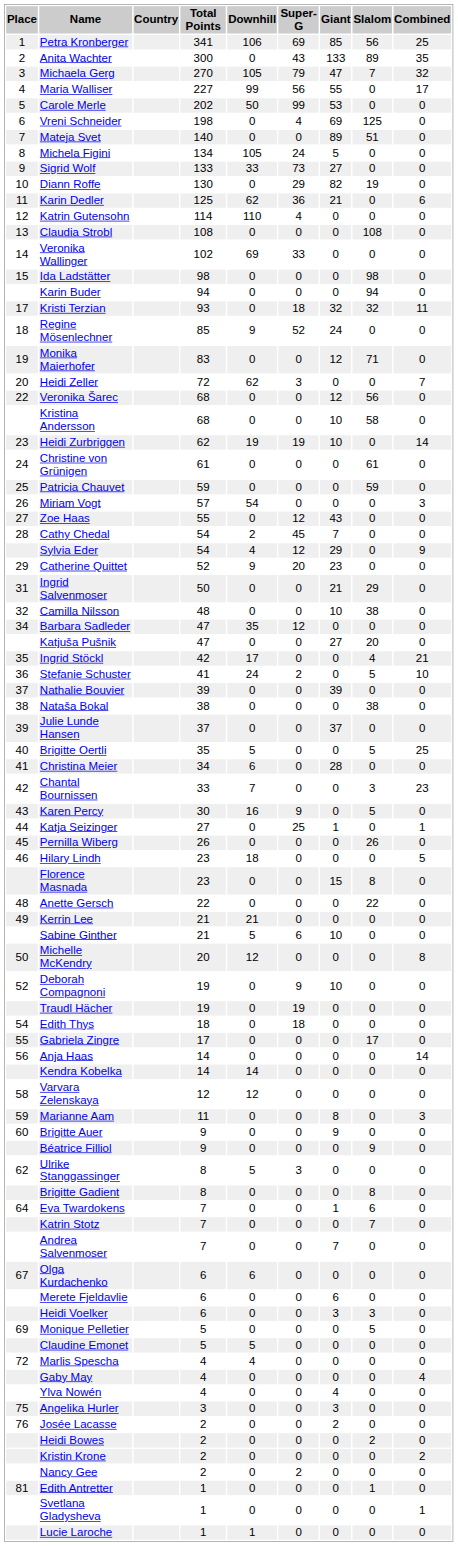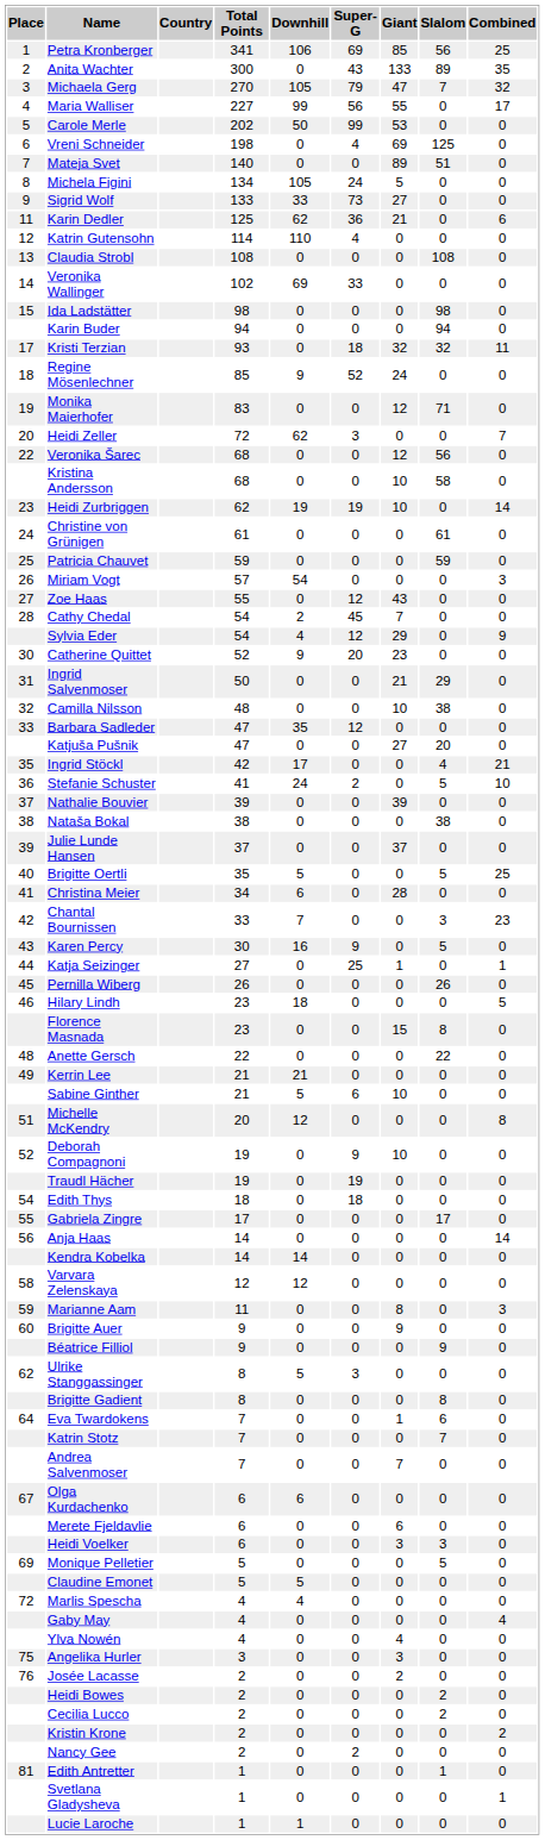 <table border="0" style="border: 1px solid #999; background-color:#FFFFFF; text-align:center">
 <tr align="center" bgcolor="#CCCCCC">
 <th>Place</th>
 <th>Name</th>
 <th>Country</th>
 <th>Total Points</th>
 <th>Downhill</th>
 <th>Super-G</th>
 <th>Giant</th>
 <th>Slalom</th>
 <th>Combined</th>
 </tr>
 <tr bgcolor="#EFEFEF">
 <td>1</td>
 <td align="left"><a href='#'>Petra Kronberger</a></td>
 <td align="left"></td>
 <td>341</td>
 <td>106</td>
 <td>69</td>
 <td>85</td>
 <td>56</td>
 <td>25</td>
 </tr>
 <tr>
 <td>2</td>
 <td align="left"><a href='#'>Anita Wachter</a></td>
 <td align="left"></td>
 <td>300</td>
 <td>0</td>
 <td>43</td>
 <td>133</td>
 <td>89</td>
 <td>35</td>
 </tr>
 <tr bgcolor="#EFEFEF">
 <td>3</td>
 <td align="left"><a href='#'>Michaela Gerg</a></td>
 <td align="left"></td>
 <td>270</td>
 <td>105</td>
 <td>79</td>
 <td>47</td>
 <td>7</td>
 <td>32</td>
 </tr>
 <tr>
 <td>4</td>
 <td align="left"><a href='#'>Maria Walliser</a></td>
 <td align="left"></td>
 <td>227</td>
 <td>99</td>
 <td>56</td>
 <td>55</td>
 <td>0</td>
 <td>17</td>
 </tr>
 <tr bgcolor="#EFEFEF">
 <td>5</td>
 <td align="left"><a href='#'>Carole Merle</a></td>
 <td align="left"></td>
 <td>202</td>
 <td>50</td>
 <td>99</td>
 <td>53</td>
 <td>0</td>
 <td>0</td>
 </tr>
 <tr>
 <td>6</td>
 <td align="left"><a href='#'>Vreni Schneider</a></td>
 <td align="left"></td>
 <td>198</td>
 <td>0</td>
 <td>4</td>
 <td>69</td>
 <td>125</td>
 <td>0</td>
 </tr>
 <tr bgcolor="#EFEFEF">
 <td>7</td>
 <td align="left"><a href='#'>Mateja Svet</a></td>
 <td align="left"></td>
 <td>140</td>
 <td>0</td>
 <td>0</td>
 <td>89</td>
 <td>51</td>
 <td>0</td>
 </tr>
 <tr>
 <td>8</td>
 <td align="left"><a href='#'>Michela Figini</a></td>
 <td align="left"></td>
 <td>134</td>
 <td>105</td>
 <td>24</td>
 <td>5</td>
 <td>0</td>
 <td>0</td>
 </tr>
 <tr bgcolor="#EFEFEF">
 <td>9</td>
 <td align="left"><a href='#'>Sigrid Wolf</a></td>
 <td align="left"></td>
 <td>133</td>
 <td>33</td>
 <td>73</td>
 <td>27</td>
 <td>0</td>
-<td>0</td>
-</tr>
-<tr>
-<td>10</td>
-<td align="left"><a href='#'>Diann Roffe</a></td>
-<td align="left"></td>
-<td>130</td>
-<td>0</td>
-<td>29</td>
-<td>82</td>
-<td>19</td>
 <td>0</td>
 </tr>
 <tr bgcolor="#EFEFEF">
 <td>11</td>
 <td align="left"><a href='#'>Karin Dedler</a></td>
 <td align="left"></td>
 <td>125</td>
 <td>62</td>
 <td>36</td>
 <td>21</td>
 <td>0</td>
 <td>6</td>
 </tr>
 <tr>
 <td>12</td>
 <td align="left"><a href='#'>Katrin Gutensohn</a></td>
 <td align="left"></td>
 <td>114</td>
 <td>110</td>
 <td>4</td>
 <td>0</td>
 <td>0</td>
 <td>0</td>
 </tr>
 <tr bgcolor="#EFEFEF">
 <td>13</td>
 <td align="left"><a href='#'>Claudia Strobl</a></td>
 <td align="left"></td>
 <td>108</td>
 <td>0</td>
 <td>0</td>
 <td>0</td>
 <td>108</td>
 <td>0</td>
 </tr>
 <tr>
 <td>14</td>
 <td align="left"><a href='#'>Veronika Wallinger</a></td>
 <td align="left"></td>
 <td>102</td>
 <td>69</td>
 <td>33</td>
 <td>0</td>
 <td>0</td>
 <td>0</td>
 </tr>
 <tr bgcolor="#EFEFEF">
 <td>15</td>
 <td align="left"><a href='#'>Ida Ladstätter</a></td>
 <td align="left"></td>
 <td>98</td>
 <td>0</td>
 <td>0</td>
 <td>0</td>
 <td>98</td>
 <td>0</td>
 </tr>
 <tr>
 <td></td>
 <td align="left"><a href='#'>Karin Buder</a></td>
 <td align="left"></td>
 <td>94</td>
 <td>0</td>
 <td>0</td>
 <td>0</td>
 <td>94</td>
 <td>0</td>
 </tr>
 <tr bgcolor="#EFEFEF">
 <td>17</td>
 <td align="left"><a href='#'>Kristi Terzian</a></td>
 <td align="left"></td>
 <td>93</td>
 <td>0</td>
 <td>18</td>
 <td>32</td>
 <td>32</td>
 <td>11</td>
 </tr>
 <tr>
 <td>18</td>
 <td align="left"><a href='#'>Regine Mösenlechner</a></td>
 <td align="left"></td>
 <td>85</td>
 <td>9</td>
 <td>52</td>
 <td>24</td>
 <td>0</td>
 <td>0</td>
 </tr>
 <tr bgcolor="#EFEFEF">
 <td>19</td>
 <td align="left"><a href='#'>Monika Maierhofer</a></td>
 <td align="left"></td>
 <td>83</td>
 <td>0</td>
 <td>0</td>
 <td>12</td>
 <td>71</td>
 <td>0</td>
 </tr>
 <tr>
 <td>20</td>
 <td align="left"><a href='#'>Heidi Zeller</a></td>
 <td align="left"></td>
 <td>72</td>
 <td>62</td>
 <td>3</td>
 <td>0</td>
 <td>0</td>
 <td>7</td>
 </tr>
 <tr bgcolor="#EFEFEF">
 <td>22</td>
 <td align="left"><a href='#'>Veronika Šarec</a></td>
 <td align="left"></td>
 <td>68</td>
 <td>0</td>
 <td>0</td>
 <td>12</td>
 <td>56</td>
 <td>0</td>
 </tr>
 <tr>
 <td></td>
 <td align="left"><a href='#'>Kristina Andersson</a></td>
 <td align="left"></td>
 <td>68</td>
 <td>0</td>
 <td>0</td>
 <td>10</td>
 <td>58</td>
 <td>0</td>
 </tr>
 <tr bgcolor="#EFEFEF">
 <td>23</td>
 <td align="left"><a href='#'>Heidi Zurbriggen</a></td>
 <td align="left"></td>
 <td>62</td>
 <td>19</td>
 <td>19</td>
 <td>10</td>
 <td>0</td>
 <td>14</td>
 </tr>
 <tr>
 <td>24</td>
 <td align="left"><a href='#'>Christine von Grünigen</a></td>
 <td align="left"></td>
 <td>61</td>
 <td>0</td>
 <td>0</td>
 <td>0</td>
 <td>61</td>
 <td>0</td>
 </tr>
 <tr bgcolor="#EFEFEF">
 <td>25</td>
 <td align="left"><a href='#'>Patricia Chauvet</a></td>
 <td align="left"></td>
 <td>59</td>
 <td>0</td>
 <td>0</td>
 <td>0</td>
 <td>59</td>
 <td>0</td>
 </tr>
 <tr>
 <td>26</td>
 <td align="left"><a href='#'>Miriam Vogt</a></td>
 <td align="left"></td>
 <td>57</td>
 <td>54</td>
 <td>0</td>
 <td>0</td>
 <td>0</td>
 <td>3</td>
 </tr>
 <tr bgcolor="#EFEFEF">
 <td>27</td>
 <td align="left"><a href='#'>Zoe Haas</a></td>
 <td align="left"></td>
 <td>55</td>
 <td>0</td>
 <td>12</td>
 <td>43</td>
 <td>0</td>
 <td>0</td>
 </tr>
 <tr>
 <td>28</td>
 <td align="left"><a href='#'>Cathy Chedal</a></td>
 <td align="left"></td>
 <td>54</td>
 <td>2</td>
 <td>45</td>
 <td>7</td>
 <td>0</td>
 <td>0</td>
 </tr>
 <tr bgcolor="#EFEFEF">
 <td></td>
 <td align="left"><a href='#'>Sylvia Eder</a></td>
 <td align="left"></td>
 <td>54</td>
 <td>4</td>
 <td>12</td>
 <td>29</td>
 <td>0</td>
 <td>9</td>
 </tr>
 <tr>
-<td>29</td>
+<td>30</td>
 <td align="left"><a href='#'>Catherine Quittet</a></td>
 <td align="left"></td>
 <td>52</td>
 <td>9</td>
 <td>20</td>
 <td>23</td>
 <td>0</td>
 <td>0</td>
 </tr>
 <tr bgcolor="#EFEFEF">
 <td>31</td>
 <td align="left"><a href='#'>Ingrid Salvenmoser</a></td>
 <td align="left"></td>
 <td>50</td>
 <td>0</td>
 <td>0</td>
 <td>21</td>
 <td>29</td>
 <td>0</td>
 </tr>
 <tr>
 <td>32</td>
 <td align="left"><a href='#'>Camilla Nilsson</a></td>
 <td align="left"></td>
 <td>48</td>
 <td>0</td>
 <td>0</td>
 <td>10</td>
 <td>38</td>
 <td>0</td>
 </tr>
 <tr bgcolor="#EFEFEF">
-<td>34</td>
+<td>33</td>
 <td align="left"><a href='#'>Barbara Sadleder</a></td>
 <td align="left"></td>
 <td>47</td>
 <td>35</td>
 <td>12</td>
 <td>0</td>
 <td>0</td>
 <td>0</td>
 </tr>
 <tr>
 <td></td>
 <td align="left"><a href='#'>Katjuša Pušnik</a></td>
 <td align="left"></td>
 <td>47</td>
 <td>0</td>
 <td>0</td>
 <td>27</td>
 <td>20</td>
 <td>0</td>
 </tr>
 <tr bgcolor="#EFEFEF">
 <td>35</td>
 <td align="left"><a href='#'>Ingrid Stöckl</a></td>
 <td align="left"></td>
 <td>42</td>
 <td>17</td>
 <td>0</td>
 <td>0</td>
 <td>4</td>
 <td>21</td>
 </tr>
 <tr>
 <td>36</td>
 <td align="left"><a href='#'>Stefanie Schuster</a></td>
 <td align="left"></td>
 <td>41</td>
 <td>24</td>
 <td>2</td>
 <td>0</td>
 <td>5</td>
 <td>10</td>
 </tr>
 <tr bgcolor="#EFEFEF">
 <td>37</td>
 <td align="left"><a href='#'>Nathalie Bouvier</a></td>
 <td align="left"></td>
 <td>39</td>
 <td>0</td>
 <td>0</td>
 <td>39</td>
 <td>0</td>
 <td>0</td>
 </tr>
 <tr>
 <td>38</td>
 <td align="left"><a href='#'>Nataša Bokal</a></td>
 <td align="left"></td>
 <td>38</td>
 <td>0</td>
 <td>0</td>
 <td>0</td>
 <td>38</td>
 <td>0</td>
 </tr>
 <tr bgcolor="#EFEFEF">
 <td>39</td>
 <td align="left"><a href='#'>Julie Lunde Hansen</a></td>
 <td align="left"></td>
 <td>37</td>
 <td>0</td>
 <td>0</td>
 <td>37</td>
 <td>0</td>
 <td>0</td>
 </tr>
 <tr>
 <td>40</td>
 <td align="left"><a href='#'>Brigitte Oertli</a></td>
 <td align="left"></td>
 <td>35</td>
 <td>5</td>
 <td>0</td>
 <td>0</td>
 <td>5</td>
 <td>25</td>
 </tr>
 <tr bgcolor="#EFEFEF">
 <td>41</td>
 <td align="left"><a href='#'>Christina Meier</a></td>
 <td align="left"></td>
 <td>34</td>
 <td>6</td>
 <td>0</td>
 <td>28</td>
 <td>0</td>
 <td>0</td>
 </tr>
 <tr>
 <td>42</td>
 <td align="left"><a href='#'>Chantal Bournissen</a></td>
 <td align="left"></td>
 <td>33</td>
 <td>7</td>
 <td>0</td>
 <td>0</td>
 <td>3</td>
 <td>23</td>
 </tr>
 <tr bgcolor="#EFEFEF">
 <td>43</td>
 <td align="left"><a href='#'>Karen Percy</a></td>
 <td align="left"></td>
 <td>30</td>
 <td>16</td>
 <td>9</td>
 <td>0</td>
 <td>5</td>
 <td>0</td>
 </tr>
 <tr>
 <td>44</td>
 <td align="left"><a href='#'>Katja Seizinger</a></td>
 <td align="left"></td>
 <td>27</td>
 <td>0</td>
 <td>25</td>
 <td>1</td>
 <td>0</td>
 <td>1</td>
 </tr>
 <tr bgcolor="#EFEFEF">
 <td>45</td>
 <td align="left"><a href='#'>Pernilla Wiberg</a></td>
 <td align="left"></td>
 <td>26</td>
 <td>0</td>
 <td>0</td>
 <td>0</td>
 <td>26</td>
 <td>0</td>
 </tr>
 <tr>
 <td>46</td>
 <td align="left"><a href='#'>Hilary Lindh</a></td>
 <td align="left"></td>
 <td>23</td>
 <td>18</td>
 <td>0</td>
 <td>0</td>
 <td>0</td>
 <td>5</td>
 </tr>
 <tr bgcolor="#EFEFEF">
 <td></td>
 <td align="left"><a href='#'>Florence Masnada</a></td>
 <td align="left"></td>
 <td>23</td>
 <td>0</td>
 <td>0</td>
 <td>15</td>
 <td>8</td>
 <td>0</td>
 </tr>
 <tr>
 <td>48</td>
 <td align="left"><a href='#'>Anette Gersch</a></td>
 <td align="left"></td>
 <td>22</td>
 <td>0</td>
 <td>0</td>
 <td>0</td>
 <td>22</td>
 <td>0</td>
 </tr>
 <tr bgcolor="#EFEFEF">
 <td>49</td>
 <td align="left"><a href='#'>Kerrin Lee</a></td>
 <td align="left"></td>
 <td>21</td>
 <td>21</td>
 <td>0</td>
 <td>0</td>
 <td>0</td>
 <td>0</td>
 </tr>
 <tr>
 <td></td>
 <td align="left"><a href='#'>Sabine Ginther</a></td>
 <td align="left"></td>
 <td>21</td>
 <td>5</td>
 <td>6</td>
 <td>10</td>
 <td>0</td>
 <td>0</td>
 </tr>
 <tr bgcolor="#EFEFEF">
-<td>50</td>
+<td>51</td>
 <td align="left"><a href='#'>Michelle McKendry</a></td>
 <td align="left"></td>
 <td>20</td>
 <td>12</td>
 <td>0</td>
 <td>0</td>
 <td>0</td>
 <td>8</td>
 </tr>
 <tr>
 <td>52</td>
 <td align="left"><a href='#'>Deborah Compagnoni</a></td>
 <td align="left"></td>
 <td>19</td>
 <td>0</td>
 <td>9</td>
 <td>10</td>
 <td>0</td>
 <td>0</td>
 </tr>
 <tr bgcolor="#EFEFEF">
 <td></td>
 <td align="left"><a href='#'>Traudl Hächer</a></td>
 <td align="left"></td>
 <td>19</td>
 <td>0</td>
 <td>19</td>
 <td>0</td>
 <td>0</td>
 <td>0</td>
 </tr>
 <tr>
 <td>54</td>
 <td align="left"><a href='#'>Edith Thys</a></td>
 <td align="left"></td>
 <td>18</td>
 <td>0</td>
 <td>18</td>
 <td>0</td>
 <td>0</td>
 <td>0</td>
 </tr>
 <tr bgcolor="#EFEFEF">
 <td>55</td>
 <td align="left"><a href='#'>Gabriela Zingre</a></td>
 <td align="left"></td>
 <td>17</td>
 <td>0</td>
 <td>0</td>
 <td>0</td>
 <td>17</td>
 <td>0</td>
 </tr>
 <tr>
 <td>56</td>
 <td align="left"><a href='#'>Anja Haas</a></td>
 <td align="left"></td>
 <td>14</td>
 <td>0</td>
 <td>0</td>
 <td>0</td>
 <td>0</td>
 <td>14</td>
 </tr>
 <tr bgcolor="#EFEFEF">
 <td></td>
 <td align="left"><a href='#'>Kendra Kobelka</a></td>
 <td align="left"></td>
 <td>14</td>
 <td>14</td>
 <td>0</td>
 <td>0</td>
 <td>0</td>
 <td>0</td>
 </tr>
 <tr>
 <td>58</td>
 <td align="left"><a href='#'>Varvara Zelenskaya</a></td>
 <td align="left"></td>
 <td>12</td>
 <td>12</td>
 <td>0</td>
 <td>0</td>
 <td>0</td>
 <td>0</td>
 </tr>
 <tr bgcolor="#EFEFEF">
 <td>59</td>
 <td align="left"><a href='#'>Marianne Aam</a></td>
 <td align="left"></td>
 <td>11</td>
 <td>0</td>
 <td>0</td>
 <td>8</td>
 <td>0</td>
 <td>3</td>
 </tr>
 <tr>
 <td>60</td>
 <td align="left"><a href='#'>Brigitte Auer</a></td>
 <td align="left"></td>
 <td>9</td>
 <td>0</td>
 <td>0</td>
 <td>9</td>
 <td>0</td>
 <td>0</td>
 </tr>
 <tr bgcolor="#EFEFEF">
 <td></td>
 <td align="left"><a href='#'>Béatrice Filliol</a></td>
 <td align="left"></td>
 <td>9</td>
 <td>0</td>
 <td>0</td>
 <td>0</td>
 <td>9</td>
 <td>0</td>
 </tr>
 <tr>
 <td>62</td>
 <td align="left"><a href='#'>Ulrike Stanggassinger</a></td>
 <td align="left"></td>
 <td>8</td>
 <td>5</td>
 <td>3</td>
 <td>0</td>
 <td>0</td>
 <td>0</td>
 </tr>
 <tr bgcolor="#EFEFEF">
 <td></td>
 <td align="left"><a href='#'>Brigitte Gadient</a></td>
 <td align="left"></td>
 <td>8</td>
 <td>0</td>
 <td>0</td>
 <td>0</td>
 <td>8</td>
 <td>0</td>
 </tr>
 <tr>
 <td>64</td>
 <td align="left"><a href='#'>Eva Twardokens</a></td>
 <td align="left"></td>
 <td>7</td>
 <td>0</td>
 <td>0</td>
 <td>1</td>
 <td>6</td>
 <td>0</td>
 </tr>
 <tr bgcolor="#EFEFEF">
 <td></td>
 <td align="left"><a href='#'>Katrin Stotz</a></td>
 <td align="left"></td>
 <td>7</td>
 <td>0</td>
 <td>0</td>
 <td>0</td>
 <td>7</td>
 <td>0</td>
 </tr>
 <tr>
 <td></td>
 <td align="left"><a href='#'>Andrea Salvenmoser</a></td>
 <td align="left"></td>
 <td>7</td>
 <td>0</td>
 <td>0</td>
 <td>7</td>
 <td>0</td>
 <td>0</td>
 </tr>
 <tr bgcolor="#EFEFEF">
 <td>67</td>
 <td align="left"><a href='#'>Olga Kurdachenko</a></td>
 <td align="left"></td>
 <td>6</td>
 <td>6</td>
 <td>0</td>
 <td>0</td>
 <td>0</td>
 <td>0</td>
 </tr>
 <tr>
 <td></td>
 <td align="left"><a href='#'>Merete Fjeldavlie</a></td>
 <td align="left"></td>
 <td>6</td>
 <td>0</td>
 <td>0</td>
 <td>6</td>
 <td>0</td>
 <td>0</td>
 </tr>
 <tr bgcolor="#EFEFEF">
 <td></td>
 <td align="left"><a href='#'>Heidi Voelker</a></td>
 <td align="left"></td>
 <td>6</td>
 <td>0</td>
 <td>0</td>
 <td>3</td>
 <td>3</td>
 <td>0</td>
 </tr>
 <tr>
 <td>69</td>
 <td align="left"><a href='#'>Monique Pelletier</a></td>
 <td align="left"></td>
 <td>5</td>
 <td>0</td>
 <td>0</td>
 <td>0</td>
 <td>5</td>
 <td>0</td>
 </tr>
 <tr bgcolor="#EFEFEF">
 <td></td>
 <td align="left"><a href='#'>Claudine Emonet</a></td>
 <td align="left"></td>
 <td>5</td>
 <td>5</td>
 <td>0</td>
 <td>0</td>
 <td>0</td>
 <td>0</td>
 </tr>
 <tr>
 <td>72</td>
 <td align="left"><a href='#'>Marlis Spescha</a></td>
 <td align="left"></td>
 <td>4</td>
 <td>4</td>
 <td>0</td>
 <td>0</td>
 <td>0</td>
 <td>0</td>
 </tr>
 <tr bgcolor="#EFEFEF">
 <td></td>
 <td align="left"><a href='#'>Gaby May</a></td>
 <td align="left"></td>
 <td>4</td>
 <td>0</td>
 <td>0</td>
 <td>0</td>
 <td>0</td>
 <td>4</td>
 </tr>
 <tr>
 <td></td>
 <td align="left"><a href='#'>Ylva Nowén</a></td>
 <td align="left"></td>
 <td>4</td>
 <td>0</td>
 <td>0</td>
 <td>4</td>
 <td>0</td>
 <td>0</td>
 </tr>
 <tr bgcolor="#EFEFEF">
 <td>75</td>
 <td align="left"><a href='#'>Angelika Hurler</a></td>
 <td align="left"></td>
 <td>3</td>
 <td>0</td>
 <td>0</td>
 <td>3</td>
 <td>0</td>
 <td>0</td>
 </tr>
 <tr>
 <td>76</td>
 <td align="left"><a href='#'>Josée Lacasse</a></td>
 <td align="left"></td>
 <td>2</td>
 <td>0</td>
 <td>0</td>
 <td>2</td>
 <td>0</td>
 <td>0</td>
 </tr>
 <tr bgcolor="#EFEFEF">
 <td></td>
 <td align="left"><a href='#'>Heidi Bowes</a></td>
 <td align="left"></td>
 <td>2</td>
 <td>0</td>
 <td>0</td>
 <td>0</td>
 <td>2</td>
 <td>0</td>
 </tr>
+<tr>
+<td></td>
+<td align="left"><a href='#'>Cecilia Lucco</a></td>
+<td align="left"></td>
+<td>2</td>
+<td>0</td>
+<td>0</td>
+<td>0</td>
+<td>2</td>
+<td>0</td>
+</tr>
 <tr bgcolor="#EFEFEF">
 <td></td>
 <td align="left"><a href='#'>Kristin Krone</a></td>
 <td align="left"></td>
 <td>2</td>
 <td>0</td>
 <td>0</td>
 <td>0</td>
 <td>0</td>
 <td>2</td>
 </tr>
 <tr>
 <td></td>
 <td align="left"><a href='#'>Nancy Gee</a></td>
 <td align="left"></td>
 <td>2</td>
 <td>0</td>
 <td>2</td>
 <td>0</td>
 <td>0</td>
 <td>0</td>
 </tr>
 <tr bgcolor="#EFEFEF">
 <td>81</td>
 <td align="left"><a href='#'>Edith Antretter</a></td>
 <td align="left"></td>
 <td>1</td>
 <td>0</td>
 <td>0</td>
 <td>0</td>
 <td>1</td>
 <td>0</td>
 </tr>
 <tr>
 <td></td>
 <td align="left"><a href='#'>Svetlana Gladysheva</a></td>
 <td align="left"></td>
 <td>1</td>
 <td>0</td>
 <td>0</td>
 <td>0</td>
 <td>0</td>
 <td>1</td>
 </tr>
 <tr bgcolor="#EFEFEF">
 <td></td>
 <td align="left"><a href='#'>Lucie Laroche</a></td>
 <td align="left"></td>
 <td>1</td>
 <td>1</td>
 <td>0</td>
 <td>0</td>
 <td>0</td>
 <td>0</td>
 </tr>
 </table>
